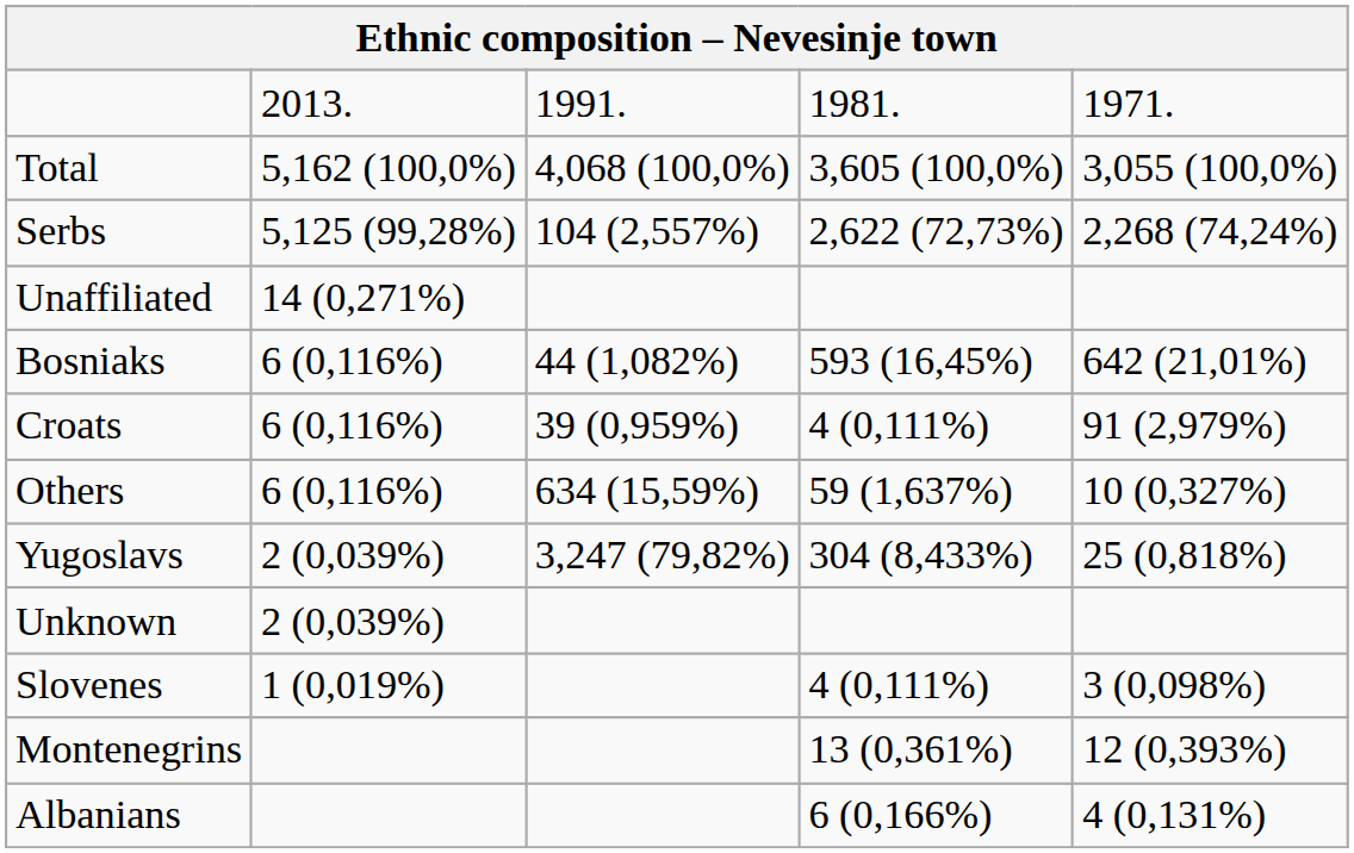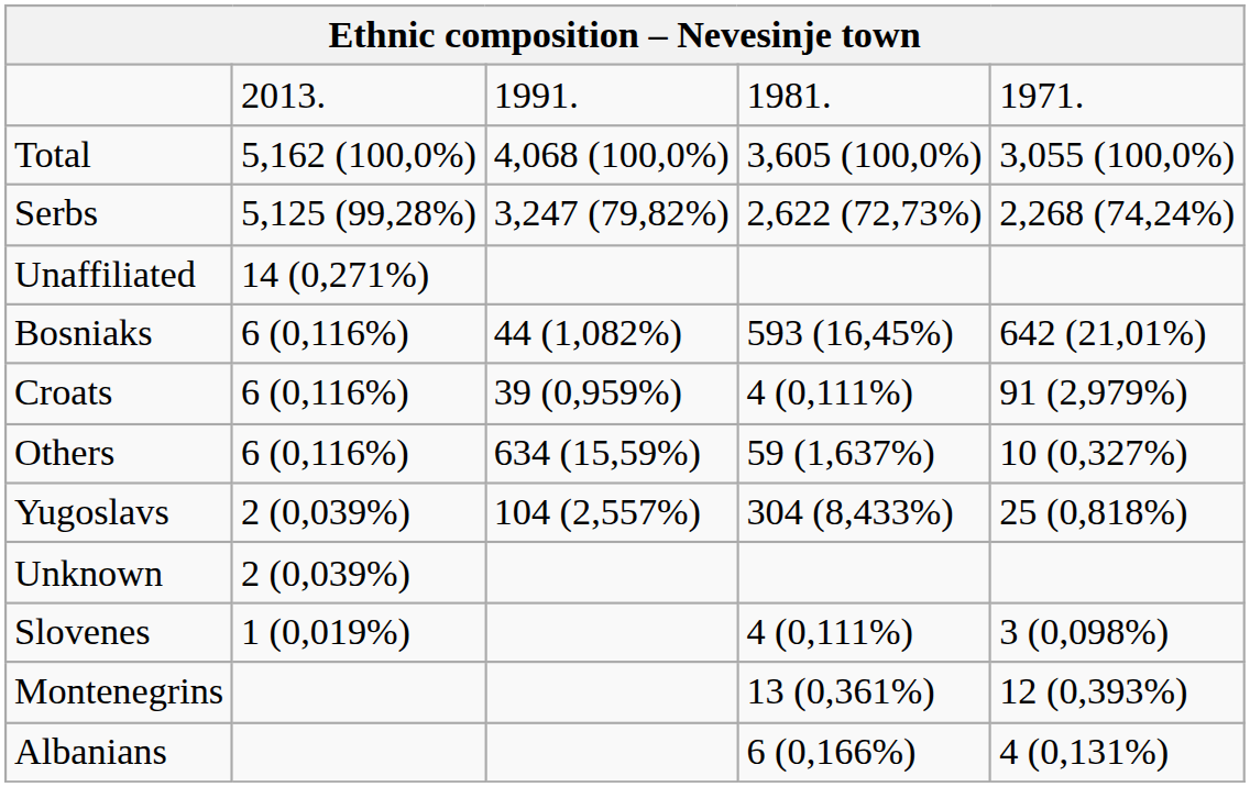 <table class="wikitable">
 <tr>
 <th colspan="8">Ethnic composition – Nevesinje town</th>
 </tr>
 <tr>
 <td></td>
 <td>2013.</td>
 <td>1991.</td>
 <td>1981.</td>
 <td>1971.</td>
 </tr>
 <tr>
 <td>Total</td>
 <td>5,162 (100,0%)</td>
 <td>4,068 (100,0%)</td>
 <td>3,605 (100,0%)</td>
 <td>3,055 (100,0%)</td>
 </tr>
 <tr>
 <td>Serbs</td>
 <td>5,125 (99,28%)</td>
-<td>104 (2,557%)</td>
+<td>3,247 (79,82%)</td>
 <td>2,622 (72,73%)</td>
 <td>2,268 (74,24%)</td>
 </tr>
 <tr>
 <td>Unaffiliated</td>
 <td>14 (0,271%)</td>
 <td></td>
 <td></td>
 <td></td>
 </tr>
 <tr>
 <td>Bosniaks</td>
 <td>6 (0,116%)</td>
 <td>44 (1,082%)</td>
 <td>593 (16,45%)</td>
 <td>642 (21,01%)</td>
 </tr>
 <tr>
 <td>Croats</td>
 <td>6 (0,116%)</td>
 <td>39 (0,959%)</td>
 <td>4 (0,111%)</td>
 <td>91 (2,979%)</td>
 </tr>
 <tr>
 <td>Others</td>
 <td>6 (0,116%)</td>
 <td>634 (15,59%)</td>
 <td>59 (1,637%)</td>
 <td>10 (0,327%)</td>
 </tr>
 <tr>
 <td>Yugoslavs</td>
 <td>2 (0,039%)</td>
-<td>3,247 (79,82%)</td>
+<td>104 (2,557%)</td>
 <td>304 (8,433%)</td>
 <td>25 (0,818%)</td>
 </tr>
 <tr>
 <td>Unknown</td>
 <td>2 (0,039%)</td>
 <td></td>
 <td></td>
 <td></td>
 </tr>
 <tr>
 <td>Slovenes</td>
 <td>1 (0,019%)</td>
 <td></td>
 <td>4 (0,111%)</td>
 <td>3 (0,098%)</td>
 </tr>
 <tr>
 <td>Montenegrins</td>
 <td></td>
 <td></td>
 <td>13 (0,361%)</td>
 <td>12 (0,393%)</td>
 </tr>
 <tr>
 <td>Albanians</td>
 <td></td>
 <td></td>
 <td>6 (0,166%)</td>
 <td>4 (0,131%)</td>
 </tr>
 </table>
